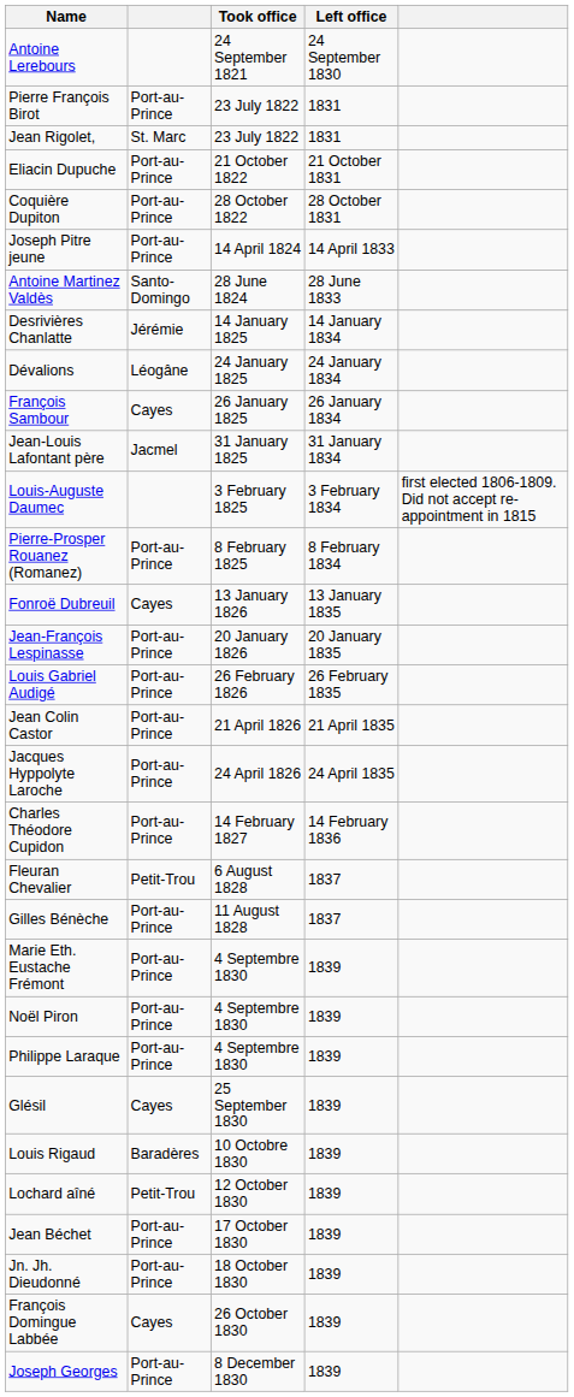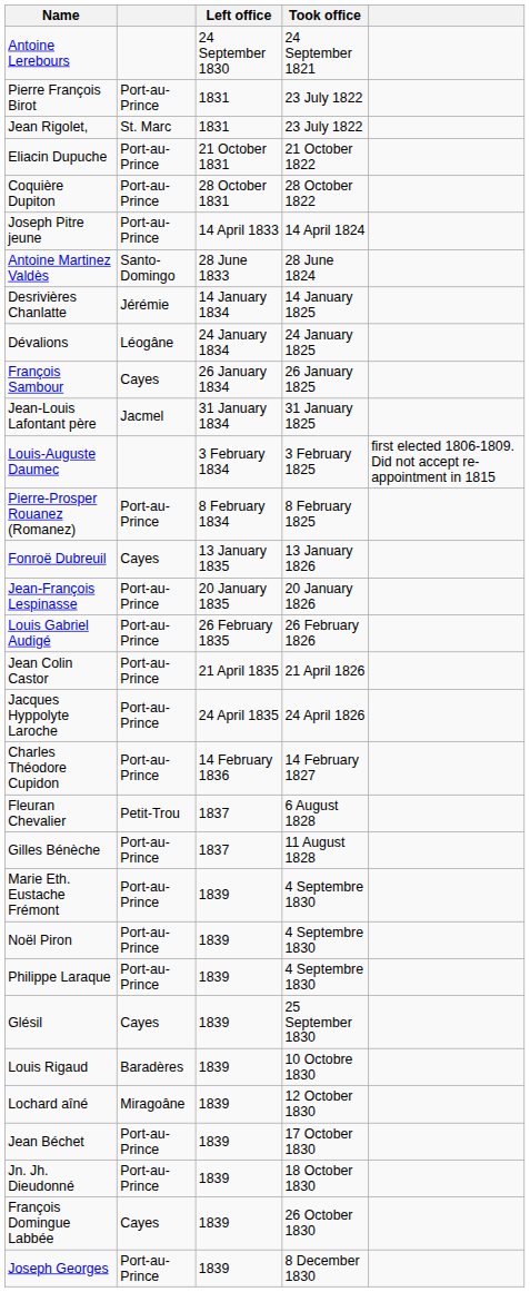 <table class="wikitable">
 <tr>
 <th>Name</th>
 <th></th>
+<th>Left office</th>
 <th>Took office</th>
-<th>Left office</th>
 <th></th>
 </tr>
 <tr>
 <td><a href='#'>Antoine Lerebours</a></td>
 <td></td>
+<td>24 September 1830</td>
 <td>24 September 1821</td>
-<td>24 September 1830</td>
 <td></td>
 </tr>
 <tr>
 <td>Pierre François Birot</td>
 <td>Port-au-Prince</td>
+<td>1831</td>
 <td>23 July 1822</td>
-<td>1831</td>
 <td></td>
 </tr>
 <tr>
 <td>Jean Rigolet,</td>
 <td>St. Marc</td>
+<td>1831</td>
 <td>23 July 1822</td>
-<td>1831</td>
 <td></td>
 </tr>
 <tr>
 <td>Eliacin Dupuche</td>
 <td>Port-au-Prince</td>
+<td>21 October 1831</td>
 <td>21 October 1822</td>
-<td>21 October 1831</td>
 <td></td>
 </tr>
 <tr>
 <td>Coquière Dupiton</td>
 <td>Port-au-Prince</td>
+<td>28 October 1831</td>
 <td>28 October 1822</td>
-<td>28 October 1831</td>
 <td></td>
 </tr>
 <tr>
 <td>Joseph Pitre jeune</td>
 <td>Port-au-Prince</td>
+<td>14 April 1833</td>
 <td>14 April 1824</td>
-<td>14 April 1833</td>
 <td></td>
 </tr>
 <tr>
 <td><a href='#'>Antoine Martinez Valdès</a></td>
 <td>Santo-Domingo</td>
+<td>28 June 1833</td>
 <td>28 June 1824</td>
-<td>28 June 1833</td>
 <td></td>
 </tr>
 <tr>
 <td>Desrivières Chanlatte</td>
 <td>Jérémie</td>
+<td>14 January 1834</td>
 <td>14 January 1825</td>
-<td>14 January 1834</td>
 <td></td>
 </tr>
 <tr>
 <td>Dévalions</td>
 <td>Léogâne</td>
+<td>24 January 1834</td>
 <td>24 January 1825</td>
-<td>24 January 1834</td>
 <td></td>
 </tr>
 <tr>
 <td><a href='#'>François Sambour</a></td>
 <td>Cayes</td>
+<td>26 January 1834</td>
 <td>26 January 1825</td>
-<td>26 January 1834</td>
 <td></td>
 </tr>
 <tr>
 <td>Jean-Louis Lafontant père</td>
 <td>Jacmel</td>
+<td>31 January 1834</td>
 <td>31 January 1825</td>
-<td>31 January 1834</td>
 <td></td>
 </tr>
 <tr>
 <td><a href='#'>Louis-Auguste Daumec</a></td>
 <td></td>
+<td>3 February 1834</td>
 <td>3 February 1825</td>
-<td>3 February 1834</td>
 <td>first elected 1806-1809. Did not accept re-appointment in 1815</td>
 </tr>
 <tr>
 <td><a href='#'>Pierre-Prosper Rouanez</a> (Romanez)</td>
 <td>Port-au-Prince</td>
+<td>8 February 1834</td>
 <td>8 February 1825</td>
-<td>8 February 1834</td>
 <td></td>
 </tr>
 <tr>
 <td><a href='#'>Fonroë Dubreuil</a></td>
 <td>Cayes</td>
+<td>13 January 1835</td>
 <td>13 January 1826</td>
-<td>13 January 1835</td>
 <td></td>
 </tr>
 <tr>
 <td><a href='#'>Jean-François Lespinasse</a></td>
 <td>Port-au-Prince</td>
+<td>20 January 1835</td>
 <td>20 January 1826</td>
-<td>20 January 1835</td>
 <td></td>
 </tr>
 <tr>
 <td><a href='#'>Louis Gabriel Audigé</a></td>
 <td>Port-au-Prince</td>
+<td>26 February 1835</td>
 <td>26 February 1826</td>
-<td>26 February 1835</td>
 <td></td>
 </tr>
 <tr>
 <td>Jean Colin Castor</td>
 <td>Port-au-Prince</td>
+<td>21 April 1835</td>
 <td>21 April 1826</td>
-<td>21 April 1835</td>
 <td></td>
 </tr>
 <tr>
 <td>Jacques Hyppolyte Laroche</td>
 <td>Port-au-Prince</td>
+<td>24 April 1835</td>
 <td>24 April 1826</td>
-<td>24 April 1835</td>
 <td></td>
 </tr>
 <tr>
 <td>Charles Théodore Cupidon</td>
 <td>Port-au-Prince</td>
+<td>14 February 1836</td>
 <td>14 February 1827</td>
-<td>14 February 1836</td>
 <td></td>
 </tr>
 <tr>
 <td>Fleuran Chevalier</td>
 <td>Petit-Trou</td>
+<td>1837</td>
 <td>6 August 1828</td>
-<td>1837</td>
 <td></td>
 </tr>
 <tr>
 <td>Gilles Bénèche</td>
 <td>Port-au-Prince</td>
+<td>1837</td>
 <td>11 August 1828</td>
-<td>1837</td>
 <td></td>
 </tr>
 <tr>
 <td>Marie Eth. Eustache Frémont</td>
 <td>Port-au-Prince</td>
+<td>1839</td>
 <td>4 Septembre 1830</td>
-<td>1839</td>
 <td></td>
 </tr>
 <tr>
 <td>Noël Piron</td>
 <td>Port-au-Prince</td>
+<td>1839</td>
 <td>4 Septembre 1830</td>
-<td>1839</td>
 <td></td>
 </tr>
 <tr>
 <td>Philippe Laraque</td>
 <td>Port-au-Prince</td>
+<td>1839</td>
 <td>4 Septembre 1830</td>
-<td>1839</td>
 <td></td>
 </tr>
 <tr>
 <td>Glésil</td>
 <td>Cayes</td>
+<td>1839</td>
 <td>25 September 1830</td>
-<td>1839</td>
 <td></td>
 </tr>
 <tr>
 <td>Louis Rigaud</td>
 <td>Baradères</td>
+<td>1839</td>
 <td>10 Octobre 1830</td>
-<td>1839</td>
 <td></td>
 </tr>
 <tr>
 <td>Lochard aîné</td>
-<td>Petit-Trou</td>
+<td>Miragoâne</td>
+<td>1839</td>
 <td>12 October 1830</td>
-<td>1839</td>
 <td></td>
 </tr>
 <tr>
 <td>Jean Béchet</td>
 <td>Port-au-Prince</td>
+<td>1839</td>
 <td>17 October 1830</td>
-<td>1839</td>
 <td></td>
 </tr>
 <tr>
 <td>Jn. Jh. Dieudonné</td>
 <td>Port-au-Prince</td>
+<td>1839</td>
 <td>18 October 1830</td>
-<td>1839</td>
 <td></td>
 </tr>
 <tr>
 <td>François Domingue Labbée</td>
 <td>Cayes</td>
+<td>1839</td>
 <td>26 October 1830</td>
-<td>1839</td>
 <td></td>
 </tr>
 <tr>
 <td><a href='#'>Joseph Georges</a></td>
 <td>Port-au-Prince</td>
+<td>1839</td>
 <td>8 December 1830</td>
-<td>1839</td>
 <td></td>
 </tr>
 </table>
